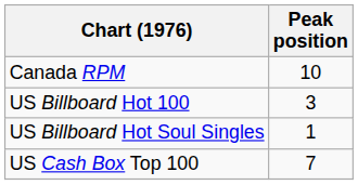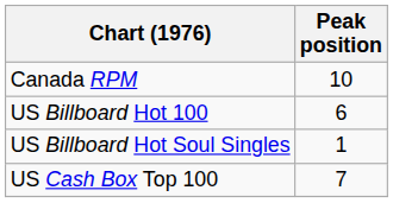 <table class="wikitable sortable">
 <tr>
 <th>Chart (1976)</th>
 <th>Peak<br>position</th>
 </tr>
 <tr>
 <td>Canada <a href='#'><em>RPM</em></a></td>
 <td style="text-align:center;">10</td>
 </tr>
 <tr>
 <td>US <em>Billboard</em> <a href='#'>Hot 100</a></td>
-<td align="center">3</td>
+<td align="center">6</td>
 </tr>
 <tr>
 <td>US <em>Billboard</em> <a href='#'>Hot Soul Singles</a></td>
 <td align="center">1</td>
 </tr>
 <tr>
 <td>US <a href='#'><em>Cash Box</em></a> Top 100</td>
 <td align="center">7</td>
 </tr>
 <tr>
 </tr>
 </table>
